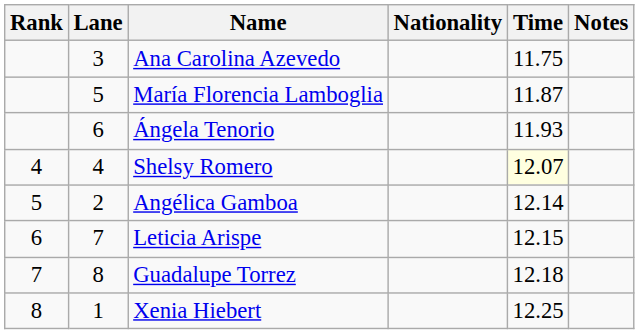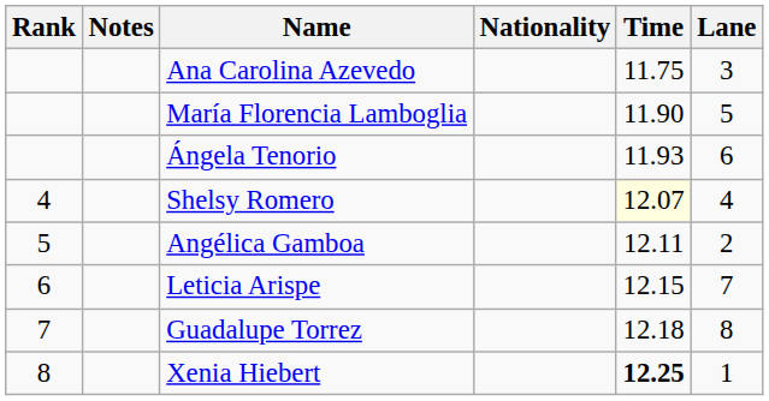 <table class="wikitable sortable" style="text-align:center">
 <tr>
 <th>Rank</th>
-<th>Lane</th>
+<th>Notes</th>
 <th>Name</th>
 <th>Nationality</th>
 <th>Time</th>
-<th>Notes</th>
+<th>Lane</th>
 </tr>
 <tr>
 <td></td>
-<td>3</td>
+<td></td>
 <td align=left><a href='#'>Ana Carolina Azevedo</a></td>
 <td align=left></td>
 <td>11.75</td>
-<td></td>
+<td>3</td>
 </tr>
 <tr>
 <td></td>
-<td>5</td>
+<td></td>
 <td align=left><a href='#'>María Florencia Lamboglia</a></td>
 <td align=left></td>
-<td>11.87</td>
-<td></td>
+<td>11.90</td>
+<td>5</td>
 </tr>
 <tr>
 <td></td>
-<td>6</td>
+<td></td>
 <td align=left><a href='#'>Ángela Tenorio</a></td>
 <td align=left></td>
 <td>11.93</td>
-<td></td>
+<td>6</td>
 </tr>
 <tr>
 <td>4</td>
-<td>4</td>
+<td></td>
 <td align=left><a href='#'>Shelsy Romero</a></td>
 <td align=left></td>
 <td style="background: lightyellow;">12.07</td>
-<td></td>
+<td>4</td>
 </tr>
 <tr>
 <td>5</td>
-<td>2</td>
+<td></td>
 <td align=left><a href='#'>Angélica Gamboa</a></td>
 <td align=left></td>
-<td>12.14</td>
-<td></td>
+<td>12.11</td>
+<td>2</td>
 </tr>
 <tr>
 <td>6</td>
-<td>7</td>
+<td></td>
 <td align=left><a href='#'>Leticia Arispe</a></td>
 <td align=left></td>
 <td>12.15</td>
-<td></td>
+<td>7</td>
 </tr>
 <tr>
 <td>7</td>
-<td>8</td>
+<td></td>
 <td align=left><a href='#'>Guadalupe Torrez</a></td>
 <td align=left></td>
 <td>12.18</td>
-<td></td>
+<td>8</td>
 </tr>
 <tr>
 <td>8</td>
-<td>1</td>
+<td></td>
 <td align=left><a href='#'>Xenia Hiebert</a></td>
 <td align=left></td>
-<td>12.25</td>
-<td></td>
+<td><strong>12.25</strong></td>
+<td>1</td>
 </tr>
 </table>
